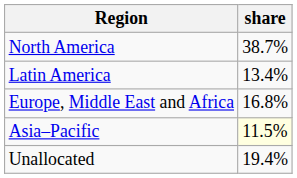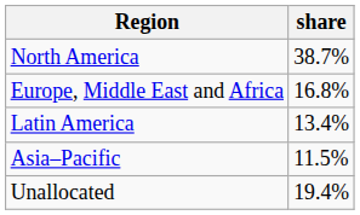 <table class="wikitable floatright">
 <tr>
 <th>Region</th>
 <th>share</th>
 </tr>
 <tr>
 <td><a href='#'>North America</a></td>
 <td>38.7%</td>
 </tr>
 <tr>
+<td><a href='#'>Europe</a>, <a href='#'>Middle East</a> and <a href='#'>Africa</a></td>
+<td>16.8%</td>
+</tr>
+<tr>
 <td><a href='#'>Latin America</a></td>
 <td>13.4%</td>
 </tr>
 <tr>
-<td><a href='#'>Europe</a>, <a href='#'>Middle East</a> and <a href='#'>Africa</a></td>
-<td>16.8%</td>
-</tr>
-<tr>
 <td><a href='#'>Asia–Pacific</a></td>
-<td style="background: lightyellow;">11.5%</td>
+<td>11.5%</td>
 </tr>
 <tr>
 <td>Unallocated</td>
 <td>19.4%</td>
 </tr>
 </table>
